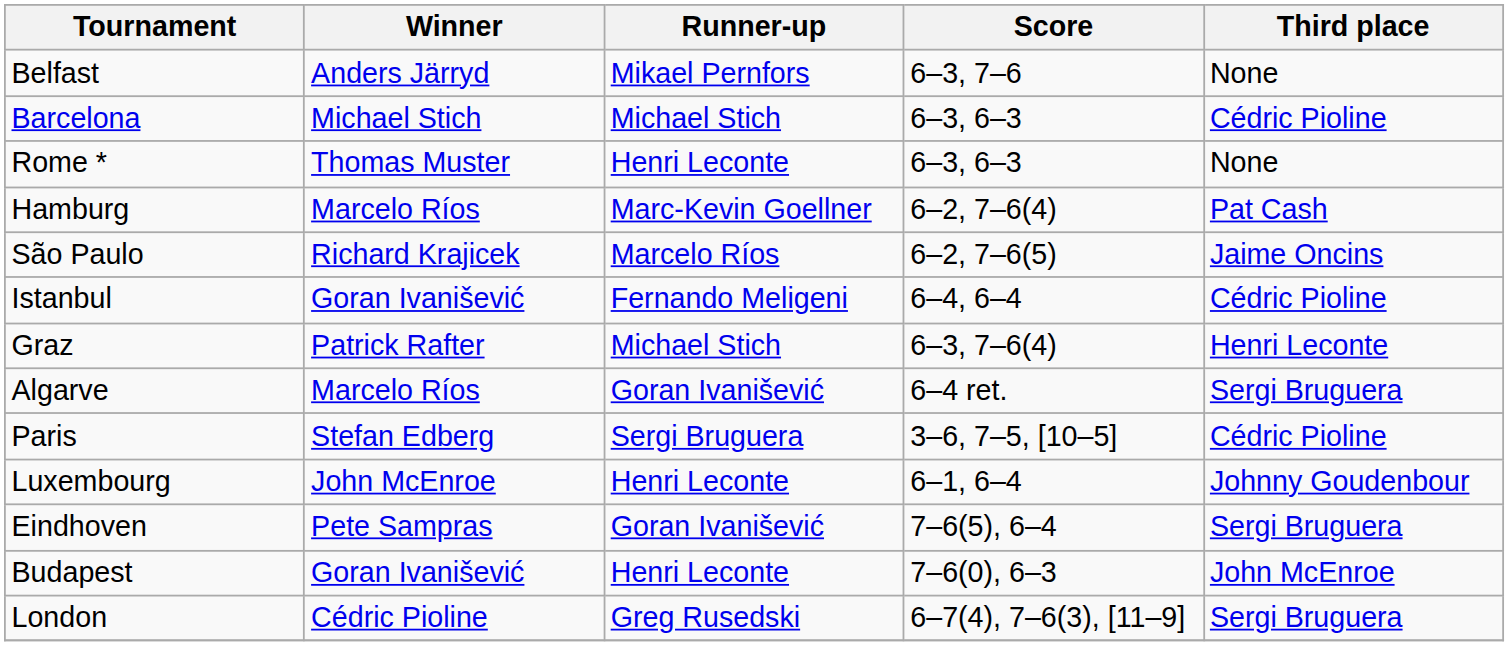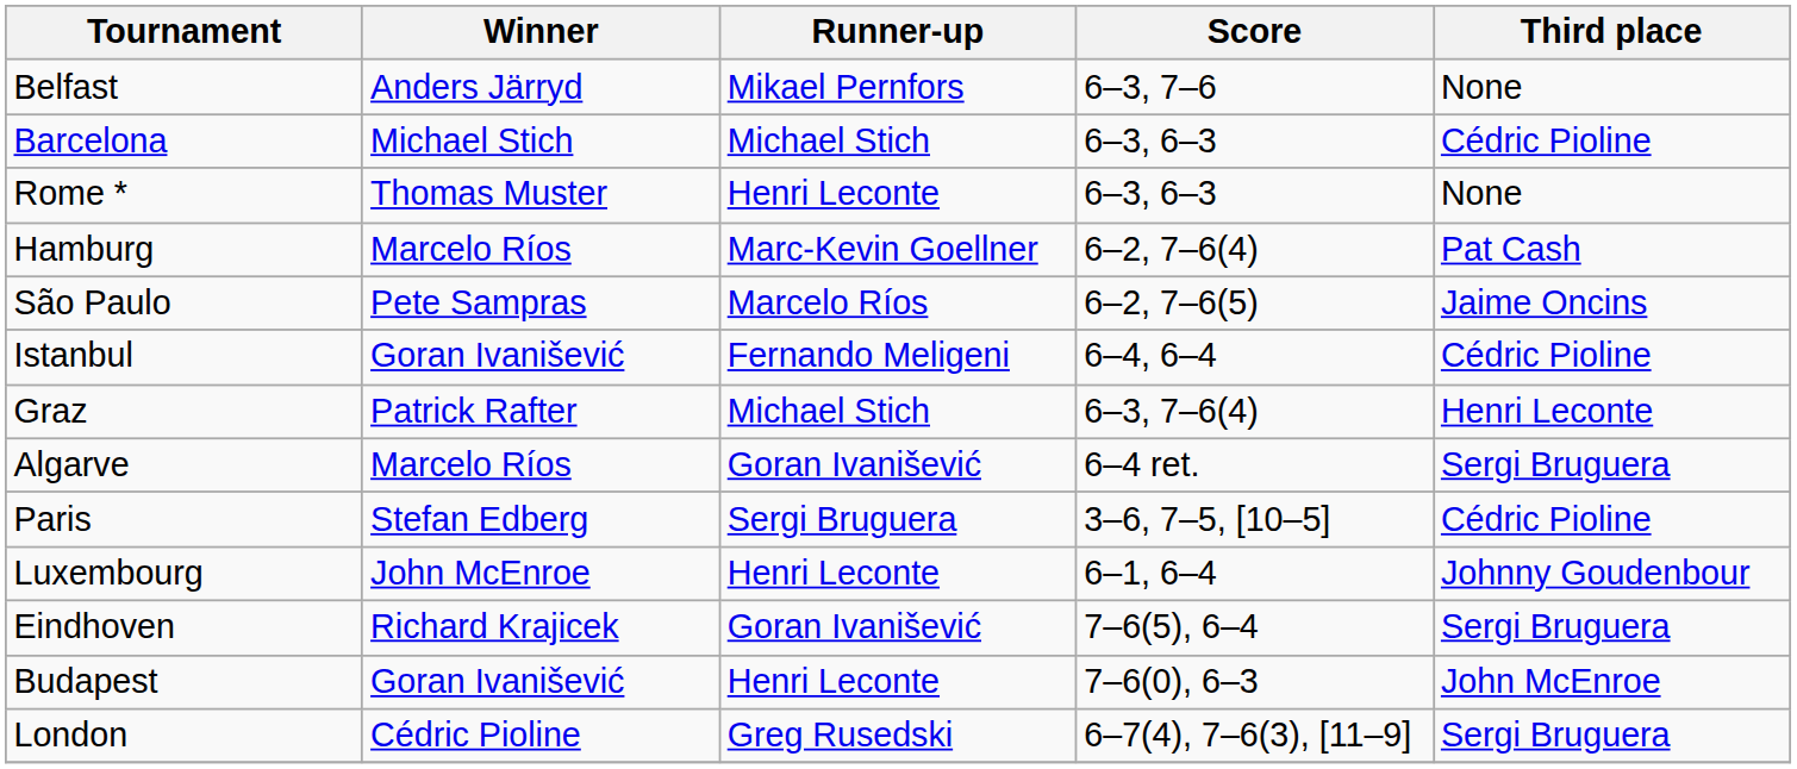 <table class="wikitable">
 <tr>
 <th style="width:160px">Tournament</th>
 <th style="width:160px">Winner</th>
 <th style="width:160px">Runner-up</th>
 <th style="width:160px" class="unsortable">Score</th>
 <th style="width:160px">Third place</th>
 </tr>
 <tr>
 <td>Belfast</td>
 <td>  <a href='#'>Anders Järryd</a></td>
 <td>  <a href='#'>Mikael Pernfors</a></td>
 <td>6–3, 7–6</td>
 <td>None</td>
 </tr>
 <tr>
 <td><a href='#'>Barcelona</a></td>
 <td> <a href='#'>Michael Stich</a></td>
 <td> <a href='#'>Michael Stich</a></td>
 <td>6–3, 6–3</td>
 <td> <a href='#'>Cédric Pioline</a></td>
 </tr>
 <tr>
 <td>Rome *</td>
 <td> <a href='#'>Thomas Muster</a></td>
 <td> <a href='#'>Henri Leconte</a></td>
 <td>6–3, 6–3</td>
 <td>None</td>
 </tr>
 <tr>
 <td>Hamburg</td>
 <td> <a href='#'>Marcelo Ríos</a></td>
 <td> <a href='#'>Marc-Kevin Goellner</a></td>
 <td>6–2, 7–6(4)</td>
 <td> <a href='#'>Pat Cash</a></td>
 </tr>
 <tr>
 <td>São Paulo</td>
-<td> <a href='#'>Richard Krajicek</a></td>
+<td> <a href='#'>Pete Sampras</a></td>
 <td> <a href='#'>Marcelo Ríos</a></td>
 <td>6–2, 7–6(5)</td>
 <td> <a href='#'>Jaime Oncins</a></td>
 </tr>
 <tr>
 <td>Istanbul</td>
 <td> <a href='#'>Goran Ivanišević</a></td>
 <td> <a href='#'>Fernando Meligeni</a></td>
 <td>6–4, 6–4</td>
 <td> <a href='#'>Cédric Pioline</a></td>
 </tr>
 <tr>
 <td>Graz</td>
 <td> <a href='#'>Patrick Rafter</a></td>
 <td> <a href='#'>Michael Stich</a></td>
 <td>6–3, 7–6(4)</td>
 <td> <a href='#'>Henri Leconte</a></td>
 </tr>
 <tr>
 <td>Algarve</td>
 <td> <a href='#'>Marcelo Ríos</a></td>
 <td> <a href='#'>Goran Ivanišević</a></td>
 <td>6–4 ret.</td>
 <td> <a href='#'>Sergi Bruguera</a></td>
 </tr>
 <tr>
 <td>Paris</td>
 <td>  <a href='#'>Stefan Edberg</a></td>
 <td>  <a href='#'>Sergi Bruguera</a></td>
 <td>3–6, 7–5, [10–5]</td>
 <td> <a href='#'>Cédric Pioline</a></td>
 </tr>
 <tr>
 <td>Luxembourg</td>
 <td> <a href='#'>John McEnroe</a></td>
 <td> <a href='#'>Henri Leconte</a></td>
 <td>6–1, 6–4</td>
 <td> <a href='#'>Johnny Goudenbour</a></td>
 </tr>
 <tr>
 <td>Eindhoven</td>
-<td> <a href='#'>Pete Sampras</a></td>
+<td> <a href='#'>Richard Krajicek</a></td>
 <td> <a href='#'>Goran Ivanišević</a></td>
 <td>7–6(5), 6–4</td>
 <td> <a href='#'>Sergi Bruguera</a></td>
 </tr>
 <tr>
 <td>Budapest</td>
 <td> <a href='#'>Goran Ivanišević</a></td>
 <td> <a href='#'>Henri Leconte</a></td>
 <td>7–6(0), 6–3</td>
 <td> <a href='#'>John McEnroe</a></td>
 </tr>
 <tr>
 <td>London</td>
 <td> <a href='#'>Cédric Pioline</a></td>
 <td> <a href='#'>Greg Rusedski</a></td>
 <td>6–7(4), 7–6(3), [11–9]</td>
 <td> <a href='#'>Sergi Bruguera</a></td>
 </tr>
 <tr>
 </tr>
 </table>
